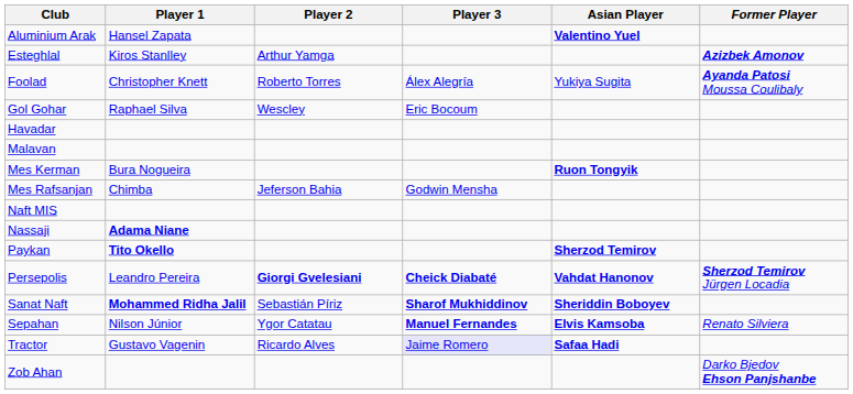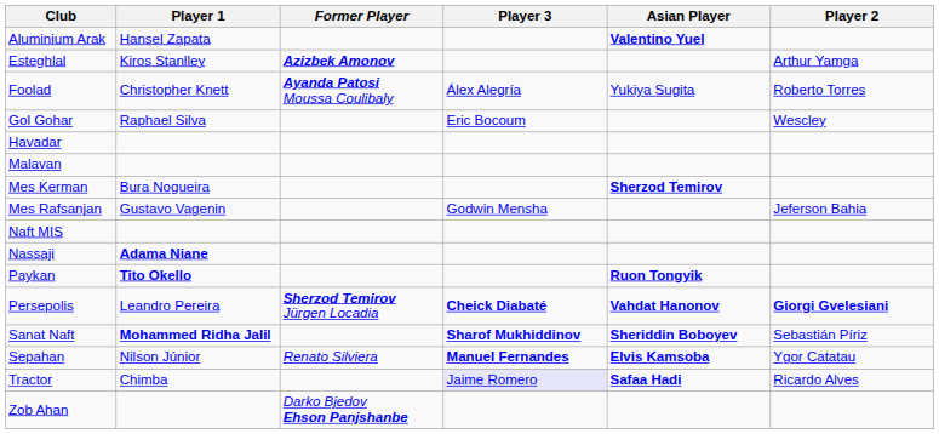 <table class="sortable wikitable" border="1">
 <tr>
 <th width="120">Club</th>
 <th width="180">Player 1</th>
-<th width="180">Player 2</th>
+<th width="180"><em>Former Player</em></th>
 <th width="180">Player 3</th>
 <th width="180">Asian Player</th>
-<th width="180"><em>Former Player</em></th>
+<th width="180">Player 2</th>
 </tr>
 <tr>
 <td><a href='#'>Aluminium Arak</a></td>
 <td> <a href='#'>Hansel Zapata</a></td>
 <td></td>
 <td></td>
 <td> <strong><a href='#'>Valentino Yuel</a></strong></td>
 <td></td>
 </tr>
 <tr>
 <td><a href='#'>Esteghlal</a></td>
 <td> <a href='#'>Kiros Stanlley</a></td>
-<td> <a href='#'>Arthur Yamga</a></td>
+<td> <strong><em><a href='#'>Azizbek Amonov</a></em></strong></td>
 <td></td>
 <td></td>
-<td> <strong><em><a href='#'>Azizbek Amonov</a></em></strong></td>
+<td> <a href='#'>Arthur Yamga</a></td>
 </tr>
 <tr>
 <td><a href='#'>Foolad</a></td>
 <td> <a href='#'>Christopher Knett</a></td>
-<td> <a href='#'>Roberto Torres</a></td>
+<td> <strong><em><a href='#'>Ayanda Patosi</a></em></strong><br> <em><a href='#'>Moussa Coulibaly</a></em></td>
 <td> <a href='#'>Álex Alegría</a></td>
 <td> <a href='#'>Yukiya Sugita</a></td>
-<td> <strong><em><a href='#'>Ayanda Patosi</a></em></strong><br> <em><a href='#'>Moussa Coulibaly</a></em></td>
+<td> <a href='#'>Roberto Torres</a></td>
 </tr>
 <tr>
 <td><a href='#'>Gol Gohar</a></td>
 <td> <a href='#'>Raphael Silva</a></td>
-<td> <a href='#'>Wescley</a></td>
+<td></td>
 <td> <a href='#'>Eric Bocoum</a></td>
 <td></td>
-<td></td>
+<td> <a href='#'>Wescley</a></td>
 </tr>
 <tr>
 <td><a href='#'>Havadar</a></td>
 <td></td>
 <td></td>
 <td></td>
 <td></td>
 <td></td>
 </tr>
 <tr>
 <td><a href='#'>Malavan</a></td>
 <td></td>
 <td></td>
 <td></td>
 <td></td>
 <td></td>
 </tr>
 <tr>
 <td><a href='#'>Mes Kerman</a></td>
 <td> <a href='#'>Bura Nogueira</a></td>
 <td></td>
 <td></td>
-<td> <strong><a href='#'>Ruon Tongyik</a></strong></td>
+<td> <strong><a href='#'>Sherzod Temirov</a></strong></td>
 <td></td>
 </tr>
 <tr>
 <td><a href='#'>Mes Rafsanjan</a></td>
-<td> <a href='#'>Chimba</a></td>
-<td> <a href='#'>Jeferson Bahia</a></td>
+<td> <a href='#'>Gustavo Vagenin</a></td>
+<td></td>
 <td> <a href='#'>Godwin Mensha</a></td>
 <td></td>
-<td></td>
+<td> <a href='#'>Jeferson Bahia</a></td>
 </tr>
 <tr>
 <td><a href='#'>Naft MIS</a></td>
 <td></td>
 <td></td>
 <td></td>
 <td></td>
 <td></td>
 </tr>
 <tr>
 <td><a href='#'>Nassaji</a></td>
 <td> <strong><a href='#'>Adama Niane</a></strong></td>
 <td></td>
 <td></td>
 <td></td>
 <td></td>
 </tr>
 <tr>
 <td><a href='#'>Paykan</a></td>
 <td> <strong><a href='#'>Tito Okello</a></strong></td>
 <td></td>
 <td></td>
-<td> <strong><a href='#'>Sherzod Temirov</a></strong></td>
+<td> <strong><a href='#'>Ruon Tongyik</a></strong></td>
 <td></td>
 </tr>
 <tr>
 <td><a href='#'>Persepolis</a></td>
 <td> <a href='#'>Leandro Pereira</a></td>
-<td> <strong><a href='#'>Giorgi Gvelesiani</a></strong></td>
+<td> <strong><em><a href='#'>Sherzod Temirov</a></em></strong><br> <em><a href='#'>Jürgen Locadia</a></em></td>
 <td> <strong><a href='#'>Cheick Diabaté</a></strong></td>
 <td> <strong><a href='#'>Vahdat Hanonov</a></strong></td>
-<td> <strong><em><a href='#'>Sherzod Temirov</a></em></strong><br> <em><a href='#'>Jürgen Locadia</a></em></td>
+<td> <strong><a href='#'>Giorgi Gvelesiani</a></strong></td>
 </tr>
 <tr>
 <td><a href='#'>Sanat Naft</a></td>
 <td> <strong><a href='#'>Mohammed Ridha Jalil</a></strong></td>
-<td> <a href='#'>Sebastián Píriz</a></td>
+<td></td>
 <td> <strong><a href='#'>Sharof Mukhiddinov</a></strong></td>
 <td> <strong><a href='#'>Sheriddin Boboyev</a></strong></td>
-<td></td>
+<td> <a href='#'>Sebastián Píriz</a></td>
 </tr>
 <tr>
 <td><a href='#'>Sepahan</a></td>
 <td> <a href='#'>Nilson Júnior</a></td>
-<td> <a href='#'>Ygor Catatau</a></td>
+<td> <em><a href='#'>Renato Silviera</a></em></td>
 <td> <strong><a href='#'>Manuel Fernandes</a></strong></td>
 <td> <strong><a href='#'>Elvis Kamsoba</a></strong></td>
-<td> <em><a href='#'>Renato Silviera</a></em></td>
+<td> <a href='#'>Ygor Catatau</a></td>
 </tr>
 <tr>
 <td><a href='#'>Tractor</a></td>
-<td> <a href='#'>Gustavo Vagenin</a></td>
-<td> <a href='#'>Ricardo Alves</a></td>
+<td> <a href='#'>Chimba</a></td>
+<td></td>
 <td style="background: lavender;"> <a href='#'>Jaime Romero</a></td>
 <td> <strong><a href='#'>Safaa Hadi</a></strong></td>
-<td></td>
+<td> <a href='#'>Ricardo Alves</a></td>
 </tr>
 <tr>
 <td><a href='#'>Zob Ahan</a></td>
 <td></td>
+<td> <em><a href='#'>Darko Bjedov</a></em><br> <strong><em><a href='#'>Ehson Panjshanbe</a></em></strong></td>
 <td></td>
 <td></td>
 <td></td>
-<td> <em><a href='#'>Darko Bjedov</a></em><br> <strong><em><a href='#'>Ehson Panjshanbe</a></em></strong></td>
 </tr>
 </table>
